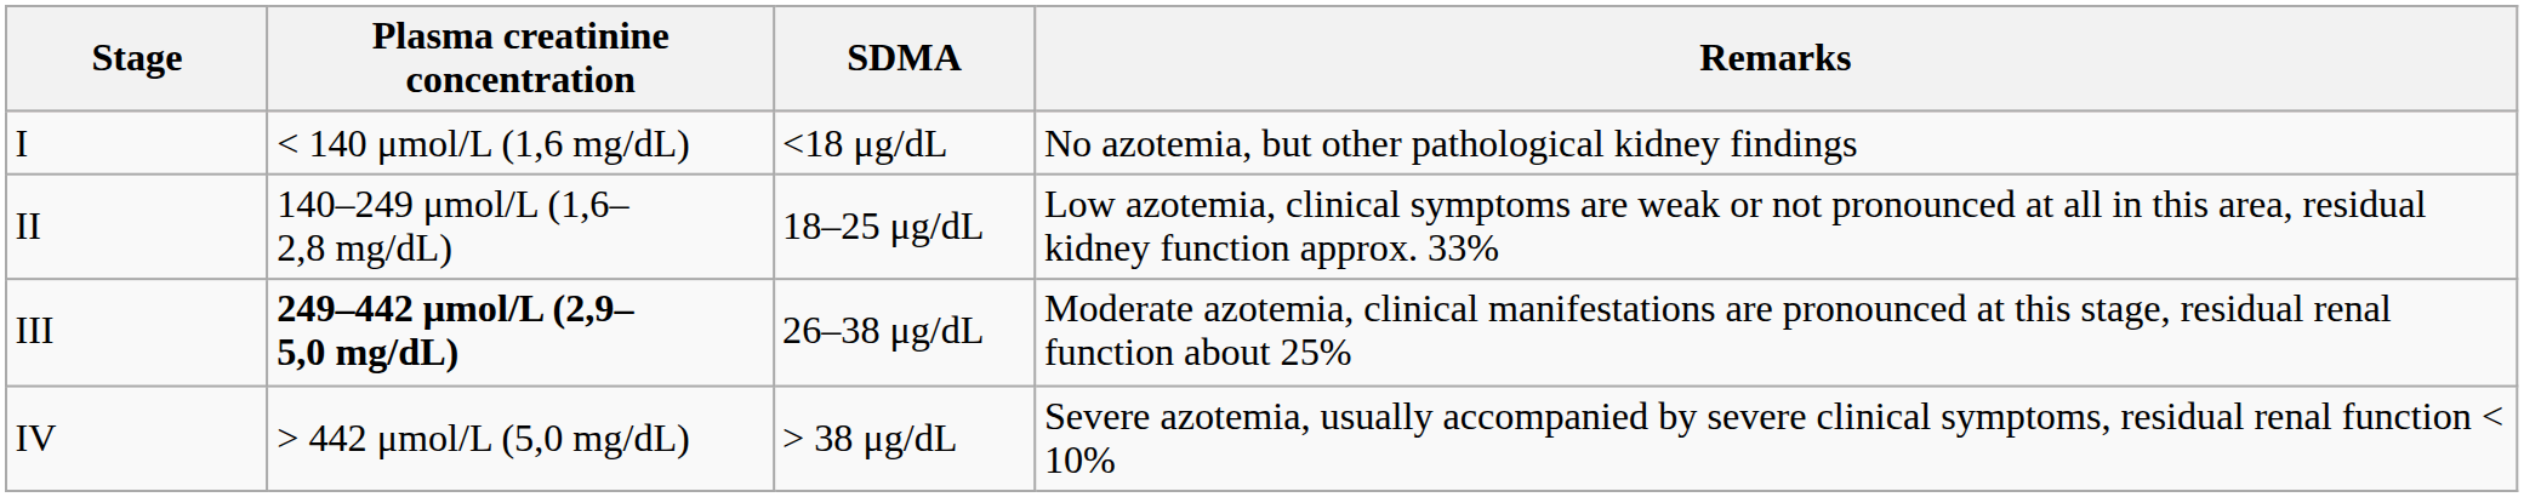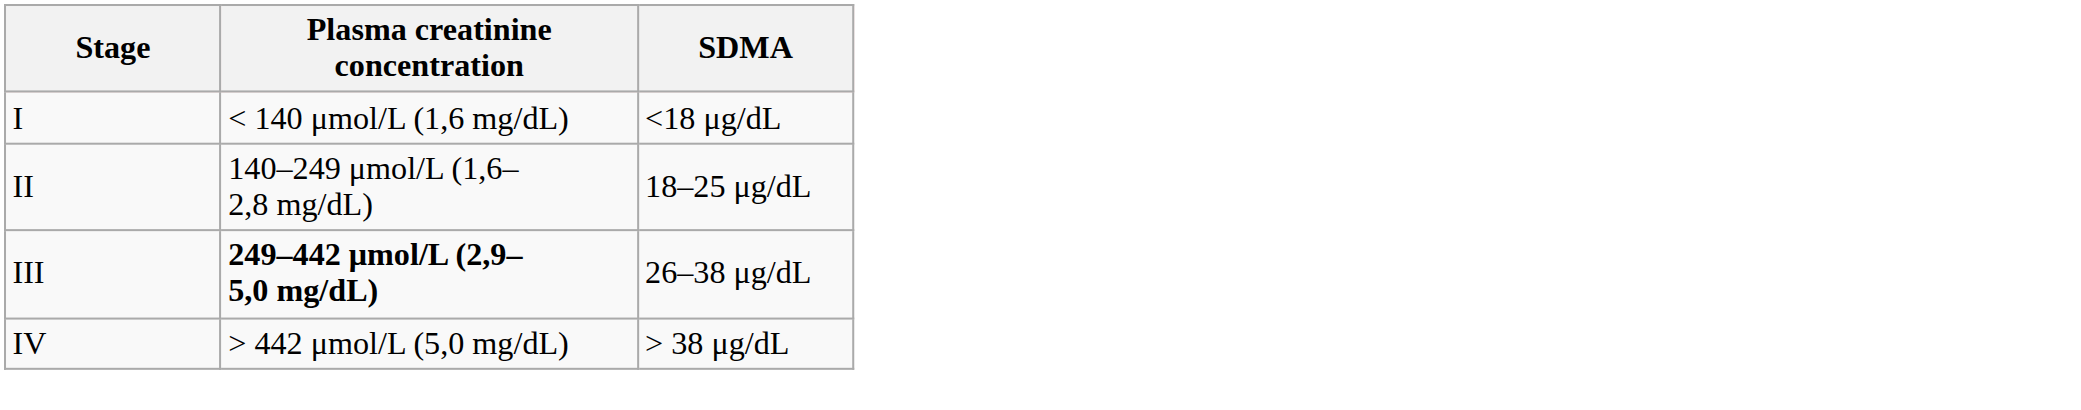 <table class="wikitable" align="center" style="clear:both">
 <tr style="background:#FFCBCB;">
 <th>Stage</th>
 <th>Plasma creatinine concentration</th>
 <th>SDMA</th>
-<th>Remarks</th>
 </tr>
 <tr>
 <td width="100">I</td>
 <td width="200">< 140 μmol/L (1,6 mg/dL)</td>
 <td width="100"><18 μg/dL</td>
-<td width="600">No azotemia, but other pathological kidney findings</td>
 </tr>
 <tr>
 <td>II</td>
 <td>140–249 μmol/L (1,6–2,8 mg/dL)</td>
 <td>18–25 μg/dL</td>
-<td>Low azotemia, clinical symptoms are weak or not pronounced at all in this area, residual kidney function approx. 33%</td>
 </tr>
 <tr>
 <td>III</td>
 <td><strong>249–442 μmol/L (2,9–5,0 mg/dL)</strong></td>
 <td>26–38 μg/dL</td>
-<td>Moderate azotemia, clinical manifestations are pronounced at this stage, residual renal function about 25%</td>
 </tr>
 <tr>
 <td>IV</td>
 <td>> 442 μmol/L (5,0 mg/dL)</td>
 <td>> 38 μg/dL</td>
-<td>Severe azotemia, usually accompanied by severe clinical symptoms, residual renal function < 10%</td>
 </tr>
 </table>
